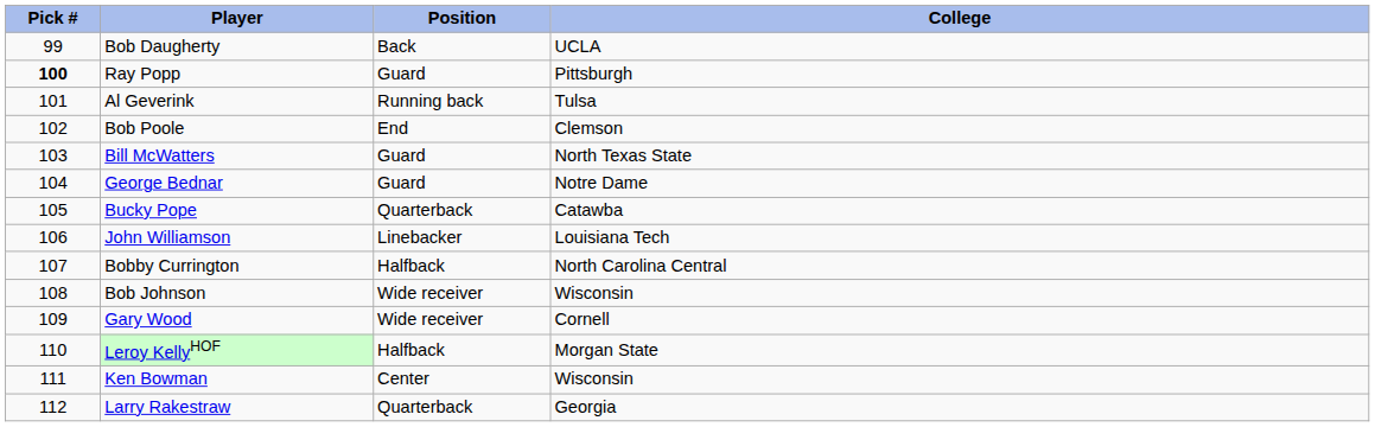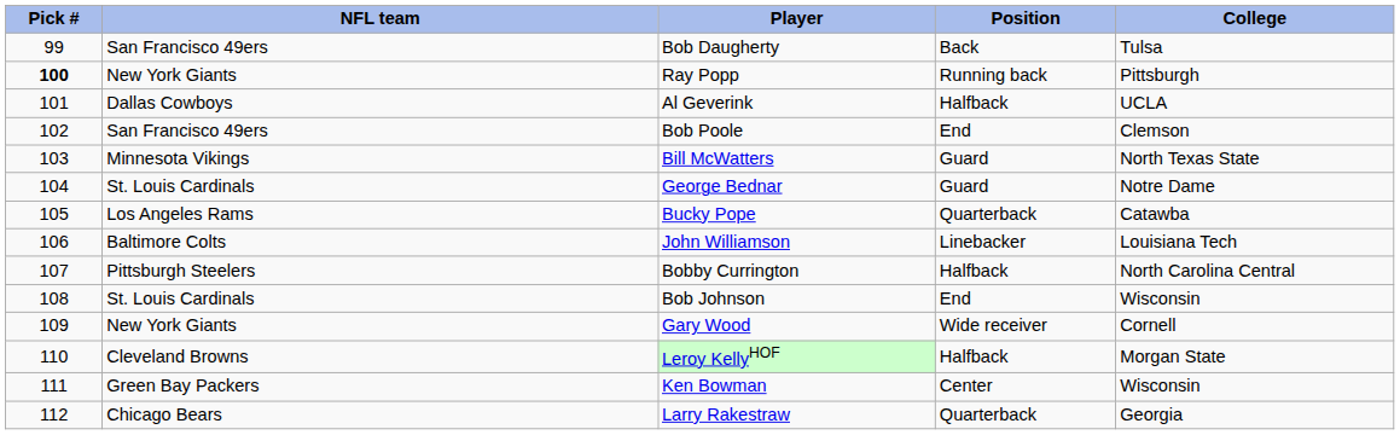 <table class="wikitable sortable sortable" style="width: 100%">
 <tr>
 <th style="background:#A8BDEC;" width=7%>Pick #</th>
+<th width=40% style="background:#A8BDEC;">NFL team</th>
 <th width=20% style="background:#A8BDEC;">Player</th>
 <th width=13% style="background:#A8BDEC;">Position</th>
 <th style="background:#A8BDEC;">College</th>
 </tr>
 <tr>
 <td align=center>99</td>
+<td>San Francisco 49ers</td>
 <td>Bob Daugherty</td>
 <td>Back</td>
-<td>UCLA</td>
+<td>Tulsa</td>
 </tr>
 <tr>
 <td align=center><strong>100</strong></td>
+<td>New York Giants</td>
 <td>Ray Popp</td>
-<td>Guard</td>
+<td>Running back</td>
 <td>Pittsburgh</td>
 </tr>
 <tr>
 <td align=center>101</td>
+<td>Dallas Cowboys</td>
 <td>Al Geverink</td>
-<td>Running back</td>
-<td>Tulsa</td>
+<td>Halfback</td>
+<td>UCLA</td>
 </tr>
 <tr>
 <td align=center>102</td>
+<td>San Francisco 49ers</td>
 <td>Bob Poole</td>
 <td>End</td>
 <td>Clemson</td>
 </tr>
 <tr>
 <td align=center>103</td>
+<td>Minnesota Vikings</td>
 <td><a href='#'>Bill McWatters</a></td>
 <td>Guard</td>
 <td>North Texas State</td>
 </tr>
 <tr>
 <td align=center>104</td>
+<td>St. Louis Cardinals</td>
 <td><a href='#'>George Bednar</a></td>
 <td>Guard</td>
 <td>Notre Dame</td>
 </tr>
 <tr>
 <td align=center>105</td>
+<td>Los Angeles Rams</td>
 <td><a href='#'>Bucky Pope</a></td>
 <td>Quarterback</td>
 <td>Catawba</td>
 </tr>
 <tr>
 <td align=center>106</td>
+<td>Baltimore Colts</td>
 <td><a href='#'>John Williamson</a></td>
 <td>Linebacker</td>
 <td>Louisiana Tech</td>
 </tr>
 <tr>
 <td align=center>107</td>
+<td>Pittsburgh Steelers</td>
 <td>Bobby Currington</td>
 <td>Halfback</td>
 <td>North Carolina Central</td>
 </tr>
 <tr>
 <td align=center>108</td>
+<td>St. Louis Cardinals</td>
 <td>Bob Johnson</td>
-<td>Wide receiver</td>
+<td>End</td>
 <td>Wisconsin</td>
 </tr>
 <tr>
 <td align=center>109</td>
+<td>New York Giants</td>
 <td><a href='#'>Gary Wood</a></td>
 <td>Wide receiver</td>
 <td>Cornell</td>
 </tr>
 <tr>
 <td align=center>110</td>
+<td>Cleveland Browns</td>
 <td bgcolor="#CCFFCC"><a href='#'>Leroy Kelly</a><sup>HOF</sup></td>
 <td>Halfback</td>
 <td>Morgan State</td>
 </tr>
 <tr>
 <td align=center>111</td>
+<td>Green Bay Packers</td>
 <td><a href='#'>Ken Bowman</a></td>
 <td>Center</td>
 <td>Wisconsin</td>
 </tr>
 <tr>
 <td align=center>112</td>
+<td>Chicago Bears</td>
 <td><a href='#'>Larry Rakestraw</a></td>
 <td>Quarterback</td>
 <td>Georgia</td>
 </tr>
 </table>
